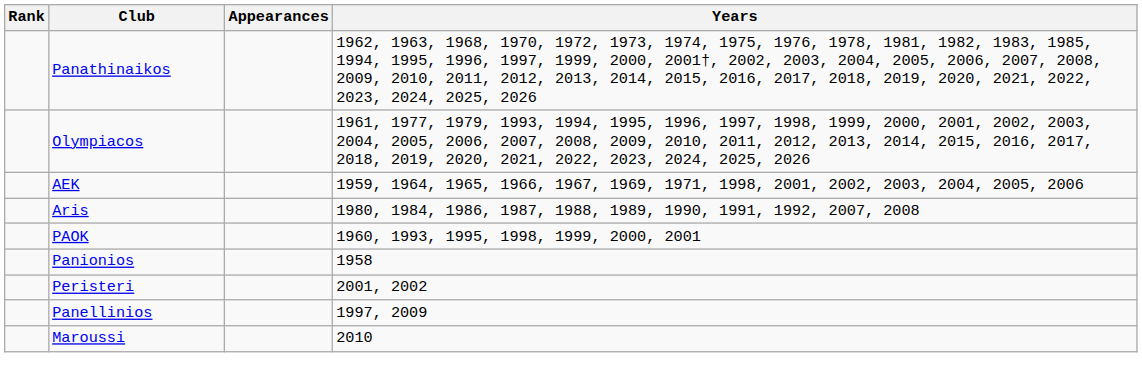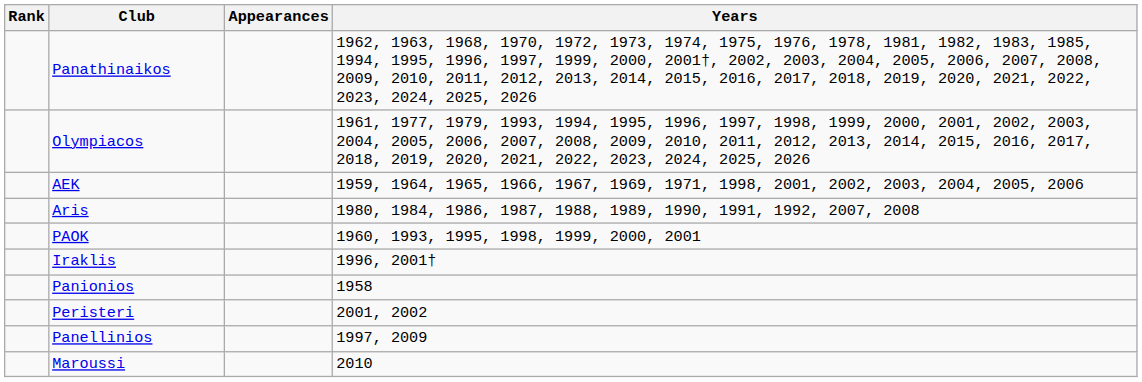 <table class="wikitable" style="font-size:90%">
 <tr>
 <th>Rank</th>
 <th width=130>Club</th>
 <th>Appearances</th>
 <th>Years</th>
 </tr>
 <tr>
 <td></td>
 <td><a href='#'>Panathinaikos</a></td>
 <td></td>
 <td>1962, 1963, 1968, 1970, 1972, 1973, 1974, 1975, 1976, 1978, 1981, 1982, 1983, 1985, 1994, 1995, 1996, 1997, 1999, 2000, 2001†, 2002, 2003, 2004, 2005, 2006, 2007, 2008, 2009, 2010, 2011, 2012, 2013, 2014, 2015, 2016, 2017, 2018, 2019, 2020, 2021, 2022, 2023, 2024, 2025, 2026</td>
 </tr>
 <tr>
 <td></td>
 <td><a href='#'>Olympiacos</a></td>
 <td></td>
 <td>1961, 1977, 1979, 1993, 1994, 1995, 1996, 1997, 1998, 1999, 2000, 2001, 2002, 2003, 2004, 2005, 2006, 2007, 2008, 2009, 2010, 2011, 2012, 2013, 2014, 2015, 2016, 2017, 2018, 2019, 2020, 2021, 2022, 2023, 2024, 2025, 2026</td>
 </tr>
 <tr>
 <td></td>
 <td><a href='#'>AEK</a></td>
 <td></td>
 <td>1959, 1964, 1965, 1966, 1967, 1969, 1971, 1998, 2001, 2002, 2003, 2004, 2005, 2006</td>
 </tr>
 <tr>
 <td></td>
 <td><a href='#'>Aris</a></td>
 <td></td>
 <td>1980, 1984, 1986, 1987, 1988, 1989, 1990, 1991, 1992, 2007, 2008</td>
 </tr>
 <tr>
 <td></td>
 <td><a href='#'>PAOK</a></td>
 <td></td>
 <td>1960, 1993, 1995, 1998, 1999, 2000, 2001</td>
 </tr>
 <tr>
 <td></td>
+<td><a href='#'>Iraklis</a></td>
+<td></td>
+<td>1996, 2001†</td>
+</tr>
+<tr>
+<td></td>
 <td><a href='#'>Panionios</a></td>
 <td></td>
 <td>1958</td>
 </tr>
 <tr>
 <td></td>
 <td><a href='#'>Peristeri</a></td>
 <td></td>
 <td>2001, 2002</td>
 </tr>
 <tr>
 <td></td>
 <td><a href='#'>Panellinios</a></td>
 <td></td>
 <td>1997, 2009</td>
 </tr>
 <tr>
 <td></td>
 <td><a href='#'>Maroussi</a></td>
 <td></td>
 <td>2010</td>
 </tr>
 </table>
